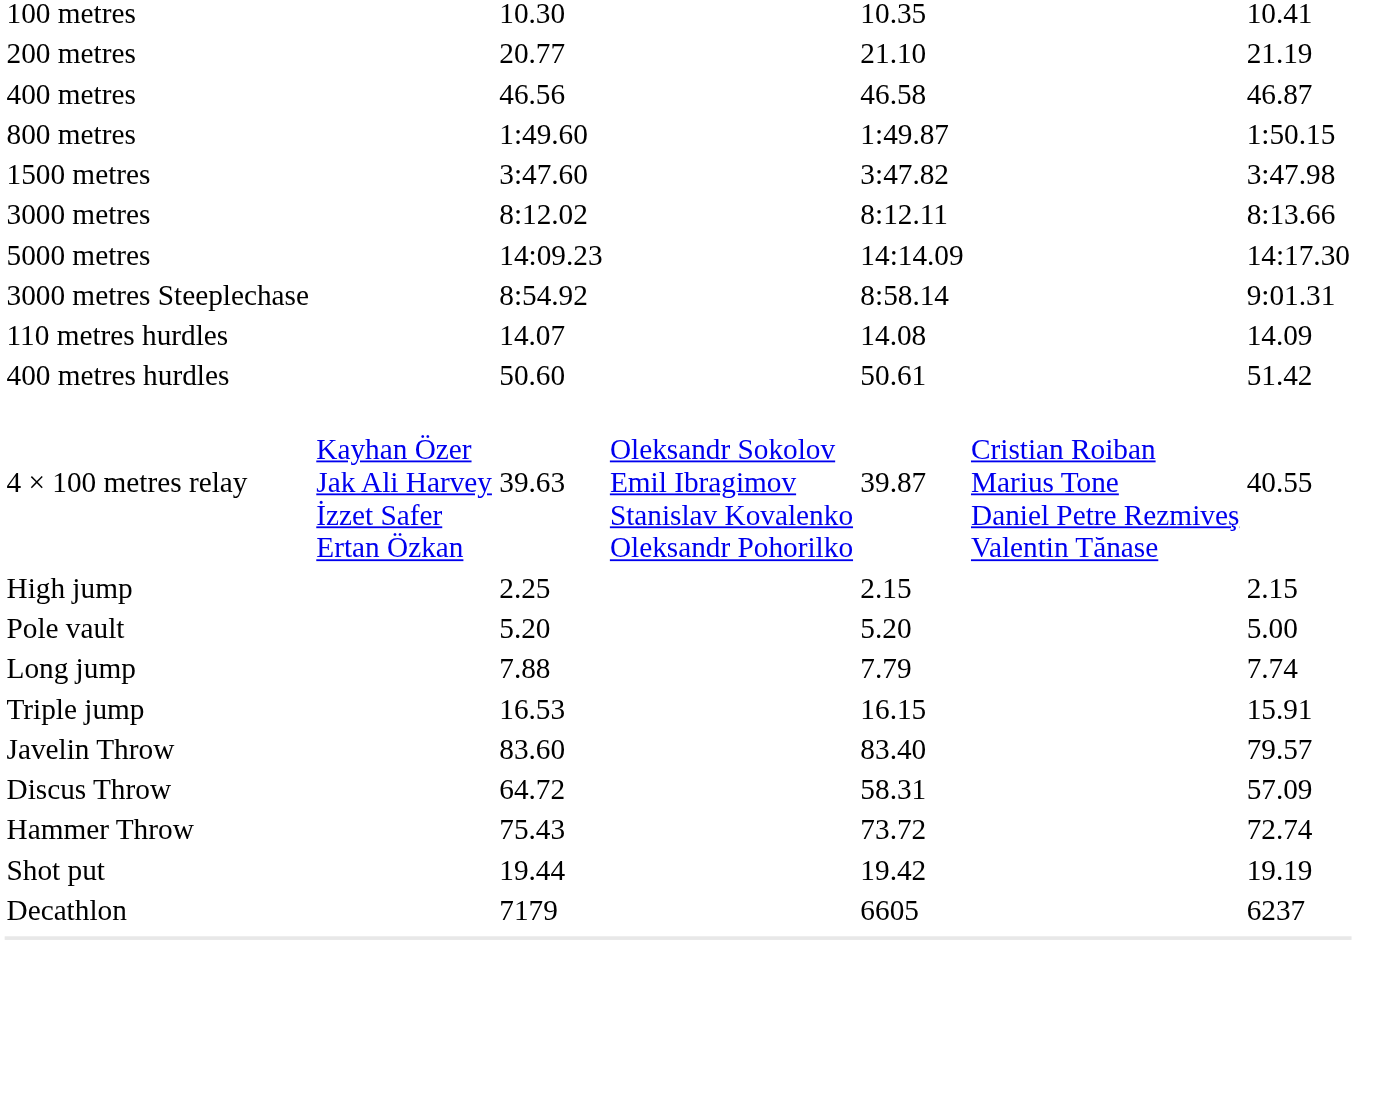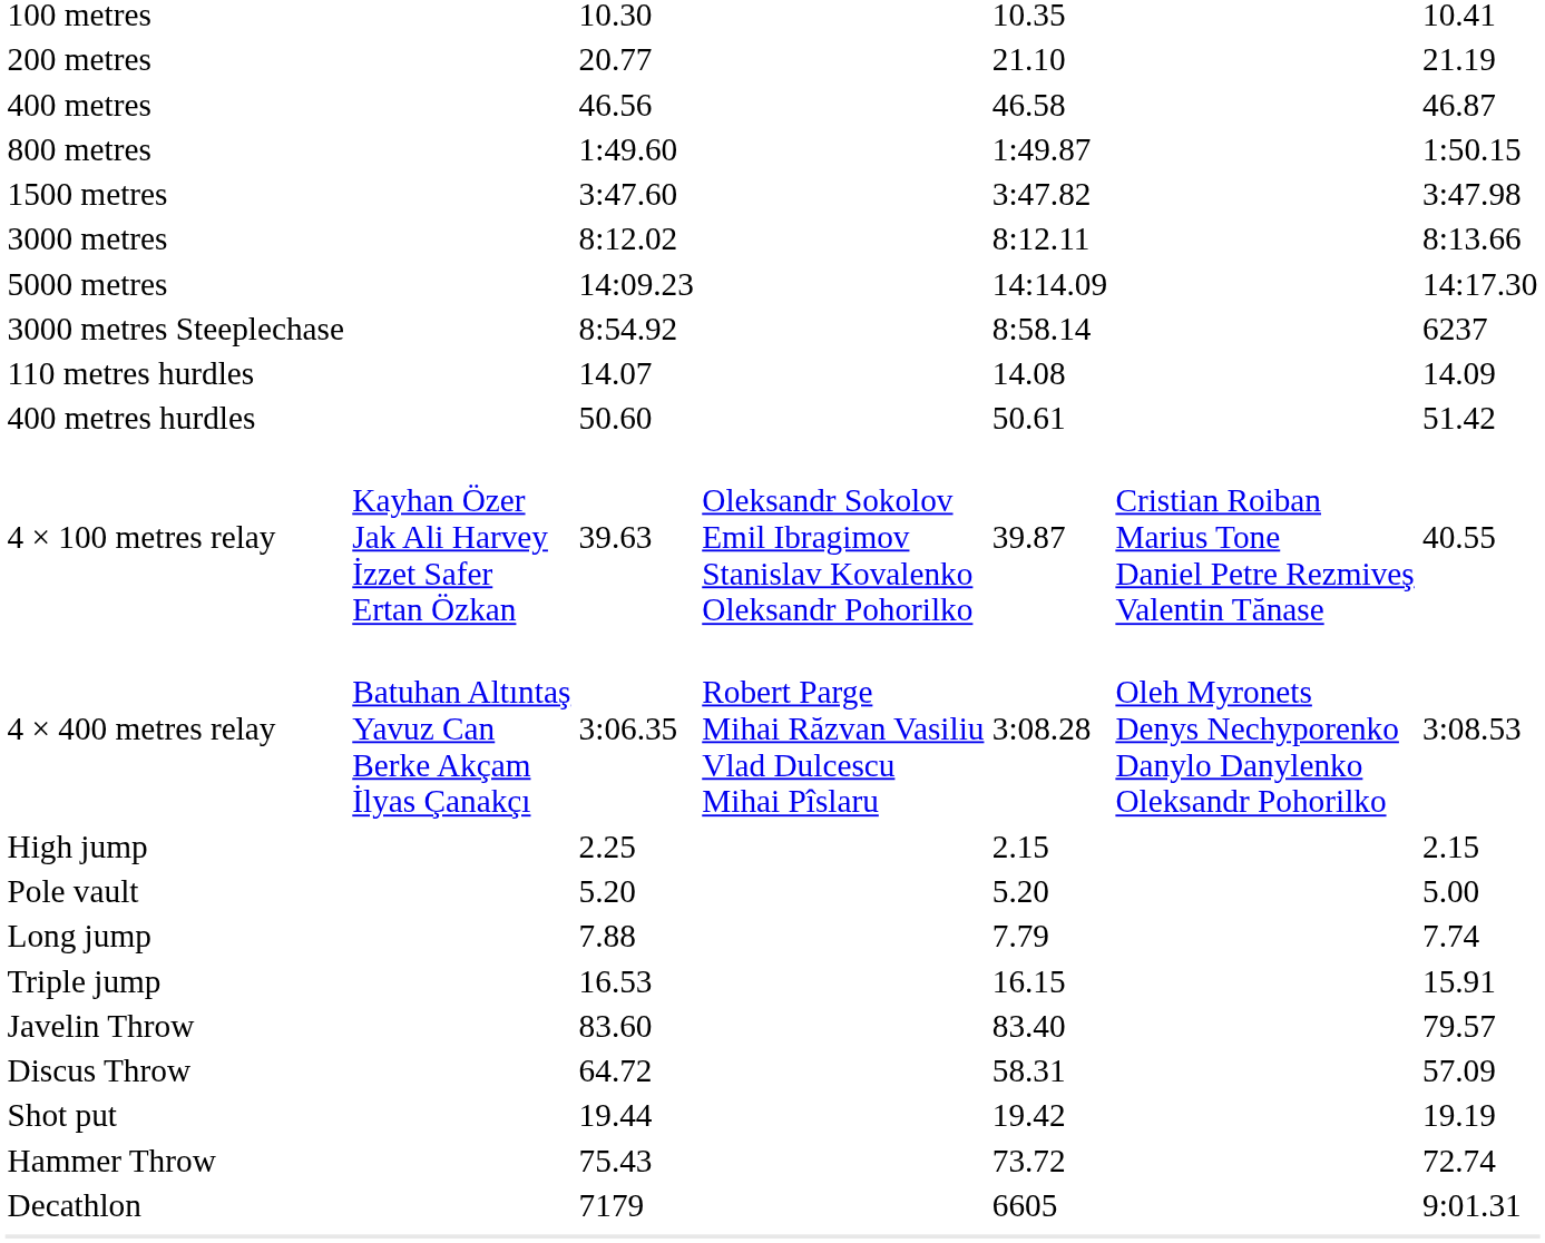 <table>
 <tr>
 <td>100 metres</td>
 <td></td>
 <td>10.30</td>
 <td></td>
 <td>10.35</td>
 <td></td>
 <td>10.41</td>
 </tr>
 <tr>
 <td>200 metres</td>
 <td></td>
 <td>20.77</td>
 <td></td>
 <td>21.10</td>
 <td></td>
 <td>21.19</td>
 </tr>
 <tr>
 <td>400 metres</td>
 <td></td>
 <td>46.56</td>
 <td></td>
 <td>46.58</td>
 <td></td>
 <td>46.87</td>
 </tr>
 <tr>
 <td>800 metres</td>
 <td></td>
 <td>1:49.60</td>
 <td></td>
 <td>1:49.87</td>
 <td></td>
 <td>1:50.15</td>
 </tr>
 <tr>
 <td>1500 metres</td>
 <td></td>
 <td>3:47.60</td>
 <td></td>
 <td>3:47.82</td>
 <td></td>
 <td>3:47.98</td>
 </tr>
 <tr>
 <td>3000 metres</td>
 <td></td>
 <td>8:12.02</td>
 <td></td>
 <td>8:12.11</td>
 <td></td>
 <td>8:13.66</td>
 </tr>
 <tr>
 <td>5000 metres</td>
 <td></td>
 <td>14:09.23</td>
 <td></td>
 <td>14:14.09</td>
 <td></td>
 <td>14:17.30</td>
 </tr>
 <tr>
 <td>3000 metres Steeplechase</td>
 <td></td>
 <td>8:54.92</td>
 <td></td>
 <td>8:58.14</td>
 <td></td>
-<td>9:01.31</td>
+<td>6237</td>
 </tr>
 <tr>
 <td>110 metres hurdles</td>
 <td></td>
 <td>14.07</td>
 <td></td>
 <td>14.08</td>
 <td></td>
 <td>14.09</td>
 </tr>
 <tr>
 <td>400 metres hurdles</td>
 <td></td>
 <td>50.60</td>
 <td></td>
 <td>50.61</td>
 <td></td>
 <td>51.42</td>
 </tr>
 <tr>
 <td>4 × 100 metres relay</td>
 <td><br><a href='#'>Kayhan Özer</a><br><a href='#'>Jak Ali Harvey</a><br><a href='#'>İzzet Safer</a><br><a href='#'>Ertan Özkan</a></td>
 <td>39.63</td>
 <td><br><a href='#'>Oleksandr Sokolov</a><br><a href='#'>Emil Ibragimov</a><br><a href='#'>Stanislav Kovalenko</a><br><a href='#'>Oleksandr Pohorilko</a></td>
 <td>39.87</td>
 <td><br><a href='#'>Cristian Roiban</a><br><a href='#'>Marius Tone</a><br><a href='#'>Daniel Petre Rezmiveş</a><br><a href='#'>Valentin Tănase</a></td>
 <td>40.55</td>
+</tr>
+<tr>
+<td>4 × 400 metres relay</td>
+<td><br><a href='#'>Batuhan Altıntaş</a><br><a href='#'>Yavuz Can</a><br><a href='#'>Berke Akçam</a><br><a href='#'>İlyas Çanakçı</a></td>
+<td>3:06.35</td>
+<td><br><a href='#'>Robert Parge</a><br><a href='#'>Mihai Răzvan Vasiliu</a><br><a href='#'>Vlad Dulcescu</a><br><a href='#'>Mihai Pîslaru</a></td>
+<td>3:08.28</td>
+<td><br><a href='#'>Oleh Myronets</a><br><a href='#'>Denys Nechyporenko</a><br><a href='#'>Danylo Danylenko</a><br><a href='#'>Oleksandr Pohorilko</a></td>
+<td>3:08.53</td>
 </tr>
 <tr>
 <td>High jump</td>
 <td></td>
 <td>2.25</td>
 <td></td>
 <td>2.15</td>
 <td></td>
 <td>2.15</td>
 </tr>
 <tr>
 <td>Pole vault</td>
 <td></td>
 <td>5.20</td>
 <td></td>
 <td>5.20</td>
 <td></td>
 <td>5.00</td>
 </tr>
 <tr>
 <td>Long jump</td>
 <td></td>
 <td>7.88</td>
 <td></td>
 <td>7.79</td>
 <td></td>
 <td>7.74</td>
 </tr>
 <tr>
 <td>Triple jump</td>
 <td></td>
 <td>16.53</td>
 <td></td>
 <td>16.15</td>
 <td></td>
 <td>15.91</td>
 </tr>
 <tr>
 <td>Javelin Throw</td>
 <td></td>
 <td>83.60 </td>
 <td></td>
 <td>83.40 </td>
 <td></td>
 <td>79.57</td>
 </tr>
 <tr>
 <td>Discus Throw</td>
 <td></td>
 <td>64.72</td>
 <td></td>
 <td>58.31</td>
 <td></td>
 <td>57.09</td>
 </tr>
 <tr>
+<td>Shot put</td>
+<td></td>
+<td>19.44</td>
+<td></td>
+<td>19.42</td>
+<td></td>
+<td>19.19</td>
+</tr>
+<tr>
 <td>Hammer Throw</td>
 <td></td>
 <td>75.43</td>
 <td></td>
 <td>73.72</td>
 <td></td>
 <td>72.74</td>
 </tr>
 <tr>
-<td>Shot put</td>
-<td></td>
-<td>19.44</td>
-<td></td>
-<td>19.42</td>
-<td></td>
-<td>19.19</td>
-</tr>
-<tr>
 <td>Decathlon</td>
 <td></td>
 <td>7179</td>
 <td></td>
 <td>6605</td>
 <td></td>
-<td>6237</td>
+<td>9:01.31</td>
 </tr>
 <tr>
 </tr>
 <tr bgcolor= e8e8e8>
 <td colspan=7></td>
 </tr>
 </table>
